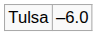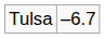 <table class="wikitable" style="border: none;">
 <tr align="center">
 </tr>
 <tr align="center">
 <td>Tulsa</td>
-<td>–6.0</td>
+<td>–6.7</td>
 </tr>
 </table>
